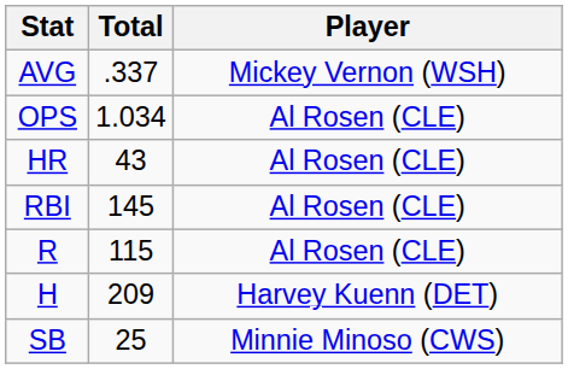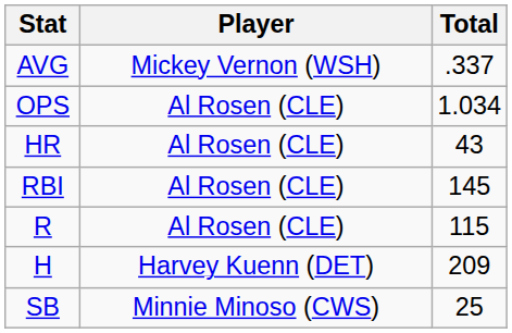 <table class="wikitable" style="text-align:center;">
 <tr>
 <th style="width:15%;">Stat</th>
+<th>Player</th>
 <th style="width:15%;">Total</th>
-<th>Player</th>
 </tr>
 <tr>
 <td><a href='#'>AVG</a></td>
+<td><a href='#'>Mickey Vernon</a> (<a href='#'>WSH</a>)</td>
 <td>.337</td>
-<td><a href='#'>Mickey Vernon</a> (<a href='#'>WSH</a>)</td>
 </tr>
 <tr>
 <td><a href='#'>OPS</a></td>
+<td><a href='#'>Al Rosen</a> (<a href='#'>CLE</a>)</td>
 <td>1.034</td>
-<td><a href='#'>Al Rosen</a> (<a href='#'>CLE</a>)</td>
 </tr>
 <tr>
 <td><a href='#'>HR</a></td>
+<td><a href='#'>Al Rosen</a> (<a href='#'>CLE</a>)</td>
 <td>43</td>
-<td><a href='#'>Al Rosen</a> (<a href='#'>CLE</a>)</td>
 </tr>
 <tr>
 <td><a href='#'>RBI</a></td>
+<td><a href='#'>Al Rosen</a> (<a href='#'>CLE</a>)</td>
 <td>145</td>
-<td><a href='#'>Al Rosen</a> (<a href='#'>CLE</a>)</td>
 </tr>
 <tr>
 <td><a href='#'>R</a></td>
+<td><a href='#'>Al Rosen</a> (<a href='#'>CLE</a>)</td>
 <td>115</td>
-<td><a href='#'>Al Rosen</a> (<a href='#'>CLE</a>)</td>
 </tr>
 <tr>
 <td><a href='#'>H</a></td>
+<td><a href='#'>Harvey Kuenn</a> (<a href='#'>DET</a>)</td>
 <td>209</td>
-<td><a href='#'>Harvey Kuenn</a> (<a href='#'>DET</a>)</td>
 </tr>
 <tr>
 <td><a href='#'>SB</a></td>
+<td><a href='#'>Minnie Minoso</a> (<a href='#'>CWS</a>)</td>
 <td>25</td>
-<td><a href='#'>Minnie Minoso</a> (<a href='#'>CWS</a>)</td>
 </tr>
 </table>
